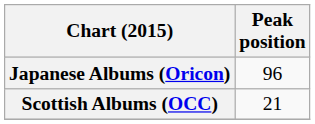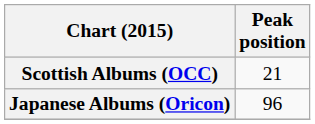 <table class="wikitable sortable plainrowheaders">
 <tr>
 <th scope="col">Chart (2015)</th>
 <th scope="col">Peak<br>position</th>
 </tr>
 <tr>
+<th scope="row">Scottish Albums (<a href='#'>OCC</a>)</th>
+<td style="text-align:center;">21</td>
+</tr>
+<tr>
 <th scope="row">Japanese Albums (<a href='#'>Oricon</a>)</th>
 <td style="text-align:center;">96</td>
 </tr>
 <tr>
-<th scope="row">Scottish Albums (<a href='#'>OCC</a>)</th>
-<td style="text-align:center;">21</td>
-</tr>
-<tr>
 </tr>
 </table>
